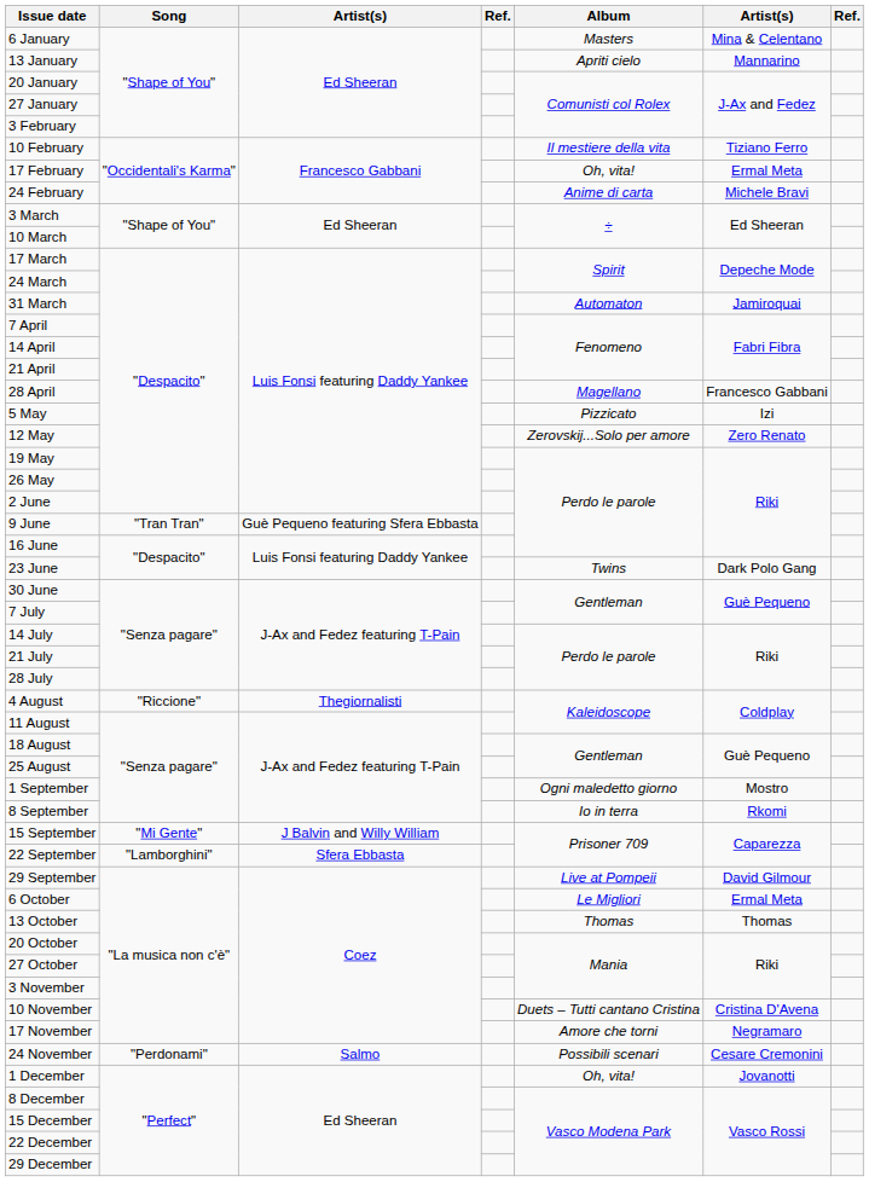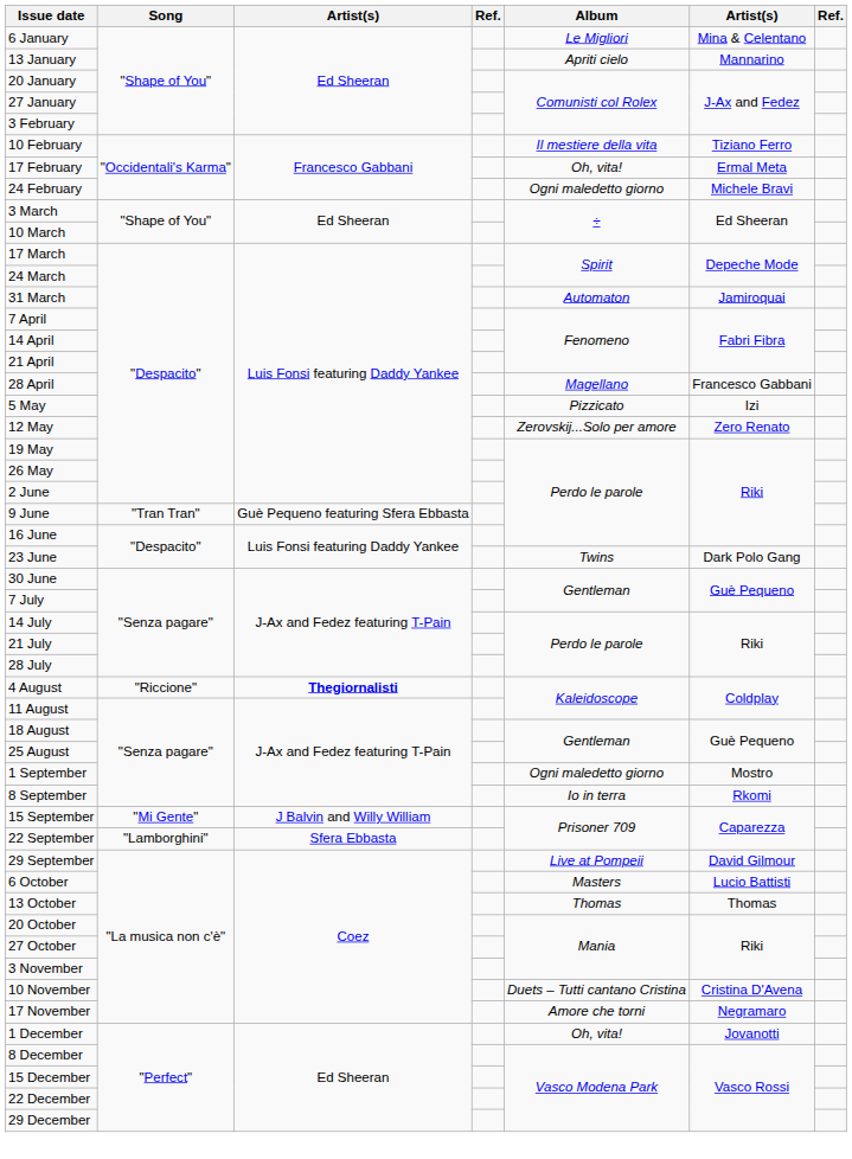 <table class="wikitable">
 <tr>
 <th>Issue date</th>
 <th>Song</th>
 <th>Artist(s)</th>
 <th>Ref.</th>
 <th>Album</th>
 <th>Artist(s)</th>
 <th>Ref.</th>
 </tr>
 <tr>
 <td>6 January</td>
 <td align="center" rowspan="5">"<a href='#'>Shape of You</a>"</td>
 <td align="center" rowspan="5"><a href='#'>Ed Sheeran</a></td>
 <td align="center"></td>
-<td align="center"><em>Masters</em></td>
+<td align="center"><em><a href='#'>Le Migliori</a></em></td>
 <td align="center"><a href='#'>Mina</a> & <a href='#'>Celentano</a></td>
 <td align="center"></td>
 </tr>
 <tr>
 <td>13 January</td>
 <td align="center"></td>
 <td align="center"><em>Apriti cielo</em></td>
 <td align="center"><a href='#'>Mannarino</a></td>
 <td align="center"></td>
 </tr>
 <tr>
 <td>20 January</td>
 <td align="center"></td>
 <td align="center" rowspan="3"><em><a href='#'>Comunisti col Rolex</a></em></td>
 <td align="center" rowspan="3"><a href='#'>J-Ax</a> and <a href='#'>Fedez</a></td>
 <td align="center"></td>
 </tr>
 <tr>
 <td>27 January</td>
 <td align="center"></td>
 <td align="center"></td>
 </tr>
 <tr>
 <td>3 February</td>
 <td align="center"></td>
 <td align="center"></td>
 </tr>
 <tr>
 <td>10 February</td>
 <td align="center" rowspan="3">"<a href='#'>Occidentali's Karma</a>"</td>
 <td align="center" rowspan="3"><a href='#'>Francesco Gabbani</a></td>
 <td align="center"></td>
 <td align="center"><em><a href='#'>Il mestiere della vita</a></em></td>
 <td align="center"><a href='#'>Tiziano Ferro</a></td>
 <td align="center"></td>
 </tr>
 <tr>
 <td>17 February</td>
 <td align="center"></td>
 <td align="center"><em>Oh, vita!</em></td>
 <td align="center"><a href='#'>Ermal Meta</a></td>
 <td align="center"></td>
 </tr>
 <tr>
 <td>24 February</td>
 <td align="center"></td>
-<td align="center"><em><a href='#'>Anime di carta</a></em></td>
+<td align="center"><em>Ogni maledetto giorno</em></td>
 <td align="center"><a href='#'>Michele Bravi</a></td>
 <td align="center"></td>
 </tr>
 <tr>
 <td>3 March</td>
 <td align="center" rowspan="2">"Shape of You"</td>
 <td align="center" rowspan="2">Ed Sheeran</td>
 <td align="center"></td>
 <td align="center" rowspan="2"><em><a href='#'>÷</a></em></td>
 <td align="center" rowspan="2">Ed Sheeran</td>
 <td align="center"></td>
 </tr>
 <tr>
 <td>10 March</td>
 <td align="center"></td>
 <td align="center"></td>
 </tr>
 <tr>
 <td>17 March</td>
 <td align="center" rowspan="12">"<a href='#'>Despacito</a>"</td>
 <td align="center" rowspan="12"><a href='#'>Luis Fonsi</a> featuring <a href='#'>Daddy Yankee</a></td>
 <td align="center"></td>
 <td align="center" rowspan="2"><em><a href='#'>Spirit</a></em></td>
 <td align="center" rowspan="2"><a href='#'>Depeche Mode</a></td>
 <td align="center"></td>
 </tr>
 <tr>
 <td>24 March</td>
 <td align="center"></td>
 <td align="center"></td>
 </tr>
 <tr>
 <td>31 March</td>
 <td align="center"></td>
 <td align="center"><em><a href='#'>Automaton</a></em></td>
 <td align="center"><a href='#'>Jamiroquai</a></td>
 <td align="center"></td>
 </tr>
 <tr>
 <td>7 April</td>
 <td align="center"></td>
 <td align="center" rowspan="3"><em>Fenomeno</em></td>
 <td align="center" rowspan="3"><a href='#'>Fabri Fibra</a></td>
 <td align="center"></td>
 </tr>
 <tr>
 <td>14 April</td>
 <td align="center"></td>
 <td align="center"></td>
 </tr>
 <tr>
 <td>21 April</td>
 <td align="center"></td>
 <td align="center"></td>
 </tr>
 <tr>
 <td>28 April</td>
 <td align="center"></td>
 <td align="center"><em><a href='#'>Magellano</a></em></td>
 <td align="center">Francesco Gabbani</td>
 <td align="center"></td>
 </tr>
 <tr>
 <td>5 May</td>
 <td align="center"></td>
 <td align="center"><em>Pizzicato</em></td>
 <td align="center">Izi</td>
 <td align="center"></td>
 </tr>
 <tr>
 <td>12 May</td>
 <td align="center"></td>
 <td align="center"><em>Zerovskij...Solo per amore</em></td>
 <td align="center"><a href='#'>Zero Renato</a></td>
 <td align="center"></td>
 </tr>
 <tr>
 <td>19 May</td>
 <td align="center"></td>
 <td align="center" rowspan="5"><em>Perdo le parole</em></td>
 <td align="center" rowspan="5"><a href='#'>Riki</a></td>
 <td align="center"></td>
 </tr>
 <tr>
 <td>26 May</td>
 <td align="center"></td>
 <td align="center"></td>
 </tr>
 <tr>
 <td>2 June</td>
 <td align="center"></td>
 <td align="center"></td>
 </tr>
 <tr>
 <td>9 June</td>
 <td align="center">"Tran Tran"</td>
 <td align="center">Guè Pequeno featuring Sfera Ebbasta</td>
 <td align="center"></td>
 <td align="center"></td>
 </tr>
 <tr>
 <td>16 June</td>
 <td align="center" rowspan="2">"Despacito"</td>
 <td align="center" rowspan="2">Luis Fonsi featuring Daddy Yankee</td>
 <td align="center"></td>
 <td align="center"></td>
 </tr>
 <tr>
 <td>23 June</td>
 <td align="center"></td>
 <td align="center"><em>Twins</em></td>
 <td align="center">Dark Polo Gang</td>
 <td align="center"></td>
 </tr>
 <tr>
 <td>30 June</td>
 <td align="center" rowspan="5">"Senza pagare"</td>
 <td align="center" rowspan="5">J-Ax and Fedez featuring <a href='#'>T-Pain</a></td>
 <td align="center"></td>
 <td align="center" rowspan="2"><em>Gentleman</em></td>
 <td align="center" rowspan="2"><a href='#'>Guè Pequeno</a></td>
 <td align="center"></td>
 </tr>
 <tr>
 <td>7 July</td>
 <td align="center"></td>
 <td align="center"></td>
 </tr>
 <tr>
 <td>14 July</td>
 <td align="center"></td>
 <td align="center" rowspan="3"><em>Perdo le parole</em></td>
 <td align="center" rowspan="3">Riki</td>
 <td align="center"></td>
 </tr>
 <tr>
 <td>21 July</td>
 <td align="center"></td>
 <td align="center"></td>
 </tr>
 <tr>
 <td>28 July</td>
 <td align="center"></td>
 <td align="center"></td>
 </tr>
 <tr>
 <td>4 August</td>
 <td align="center">"Riccione"</td>
-<td align="center"><a href='#'>Thegiornalisti</a></td>
+<td align="center"><strong><a href='#'>Thegiornalisti</a></strong></td>
 <td align="center"></td>
 <td align="center" rowspan="2"><em><a href='#'>Kaleidoscope</a></em></td>
 <td align="center" rowspan="2"><a href='#'>Coldplay</a></td>
 <td align="center"></td>
 </tr>
 <tr>
 <td>11 August</td>
 <td align="center" rowspan="5">"Senza pagare"</td>
 <td align="center" rowspan="5">J-Ax and Fedez featuring T-Pain</td>
 <td align="center"></td>
 <td align="center"></td>
 </tr>
 <tr>
 <td>18 August</td>
 <td align="center"></td>
 <td align="center" rowspan="2"><em>Gentleman</em></td>
 <td align="center" rowspan="2">Guè Pequeno</td>
 <td align="center"></td>
 </tr>
 <tr>
 <td>25 August</td>
 <td align="center"></td>
 <td align="center"></td>
 </tr>
 <tr>
 <td>1 September</td>
 <td align="center"></td>
 <td align="center"><em>Ogni maledetto giorno</em></td>
 <td align="center">Mostro</td>
 <td align="center"></td>
 </tr>
 <tr>
 <td>8 September</td>
 <td align="center"></td>
 <td align="center"><em>Io in terra</em></td>
 <td align="center"><a href='#'>Rkomi</a></td>
 <td align="center"></td>
 </tr>
 <tr>
 <td>15 September</td>
 <td align="center">"<a href='#'>Mi Gente</a>"</td>
 <td align="center"><a href='#'>J Balvin</a> and <a href='#'>Willy William</a></td>
 <td align="center"></td>
 <td align="center" rowspan="2"><em>Prisoner 709</em></td>
 <td align="center" rowspan="2"><a href='#'>Caparezza</a></td>
 <td align="center"></td>
 </tr>
 <tr>
 <td>22 September</td>
 <td align="center">"Lamborghini"</td>
 <td align="center"><a href='#'>Sfera Ebbasta</a></td>
 <td align="center"></td>
 <td align="center"></td>
 </tr>
 <tr>
 <td>29 September</td>
 <td align="center" rowspan="8">"La musica non c'è"</td>
 <td align="center" rowspan="8"><a href='#'>Coez</a></td>
 <td align="center"></td>
 <td align="center"><em><a href='#'>Live at Pompeii</a></em></td>
 <td align="center"><a href='#'>David Gilmour</a></td>
 <td align="center"></td>
 </tr>
 <tr>
 <td>6 October</td>
 <td align="center"></td>
-<td align="center"><em><a href='#'>Le Migliori</a></em></td>
-<td align="center"><a href='#'>Ermal Meta</a></td>
+<td align="center"><em>Masters</em></td>
+<td align="center"><a href='#'>Lucio Battisti</a></td>
 <td align="center"></td>
 </tr>
 <tr>
 <td>13 October</td>
 <td align="center"></td>
 <td align="center"><em>Thomas</em></td>
 <td align="center">Thomas</td>
 <td align="center"></td>
 </tr>
 <tr>
 <td>20 October</td>
 <td align="center"></td>
 <td align="center" rowspan="3"><em>Mania</em></td>
 <td align="center" rowspan="3">Riki</td>
 <td align="center"></td>
 </tr>
 <tr>
 <td>27 October</td>
 <td align="center"></td>
 <td align="center"></td>
 </tr>
 <tr>
 <td>3 November</td>
 <td align="center"></td>
 <td align="center"></td>
 </tr>
 <tr>
 <td>10 November</td>
 <td align="center"></td>
 <td align="center"><em>Duets – Tutti cantano Cristina</em></td>
 <td align="center"><a href='#'>Cristina D'Avena</a></td>
 <td align="center"></td>
 </tr>
 <tr>
 <td>17 November</td>
 <td align="center"></td>
 <td align="center"><em>Amore che torni</em></td>
 <td align="center"><a href='#'>Negramaro</a></td>
 <td align="center"></td>
 </tr>
 <tr>
-<td>24 November</td>
-<td align="center">"Perdonami"</td>
-<td align="center"><a href='#'>Salmo</a></td>
-<td align="center"></td>
-<td align="center"><em>Possibili scenari</em></td>
-<td align="center"><a href='#'>Cesare Cremonini</a></td>
-<td align="center"></td>
-</tr>
-<tr>
 <td>1 December</td>
 <td align="center" rowspan="5">"<a href='#'>Perfect</a>"</td>
 <td align="center" rowspan="5">Ed Sheeran</td>
 <td align="center"></td>
 <td align="center"><em>Oh, vita!</em></td>
 <td align="center"><a href='#'>Jovanotti</a></td>
 <td align="center"></td>
 </tr>
 <tr>
 <td>8 December</td>
 <td align="center"></td>
 <td align="center" rowspan="4"><em><a href='#'>Vasco Modena Park</a></em></td>
 <td align="center" rowspan="4"><a href='#'>Vasco Rossi</a></td>
 <td align="center"></td>
 </tr>
 <tr>
 <td>15 December</td>
 <td align="center"></td>
 <td align="center"></td>
 </tr>
 <tr>
 <td>22 December</td>
 <td align="center"></td>
 <td align="center"></td>
 </tr>
 <tr>
 <td>29 December</td>
 <td align="center"></td>
 <td align="center"></td>
 </tr>
 </table>
